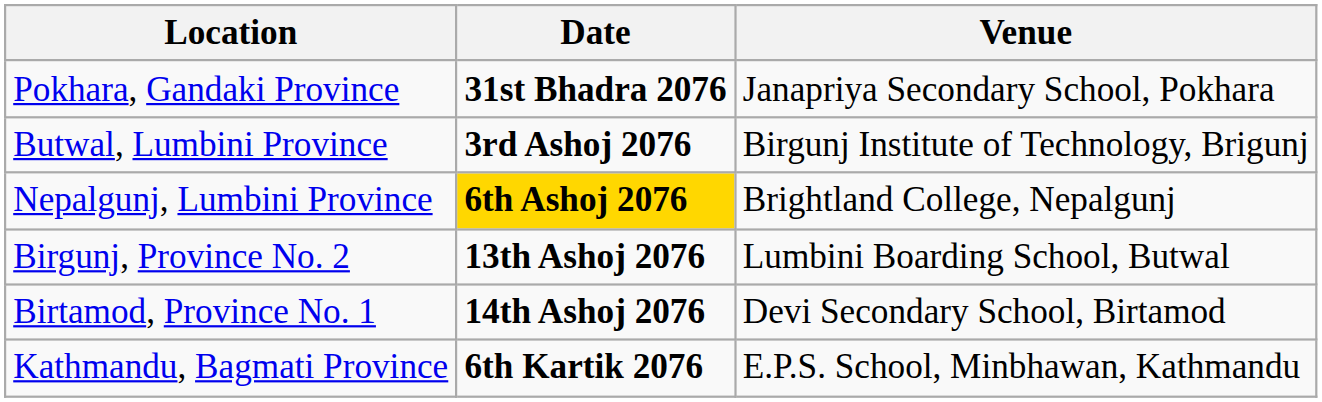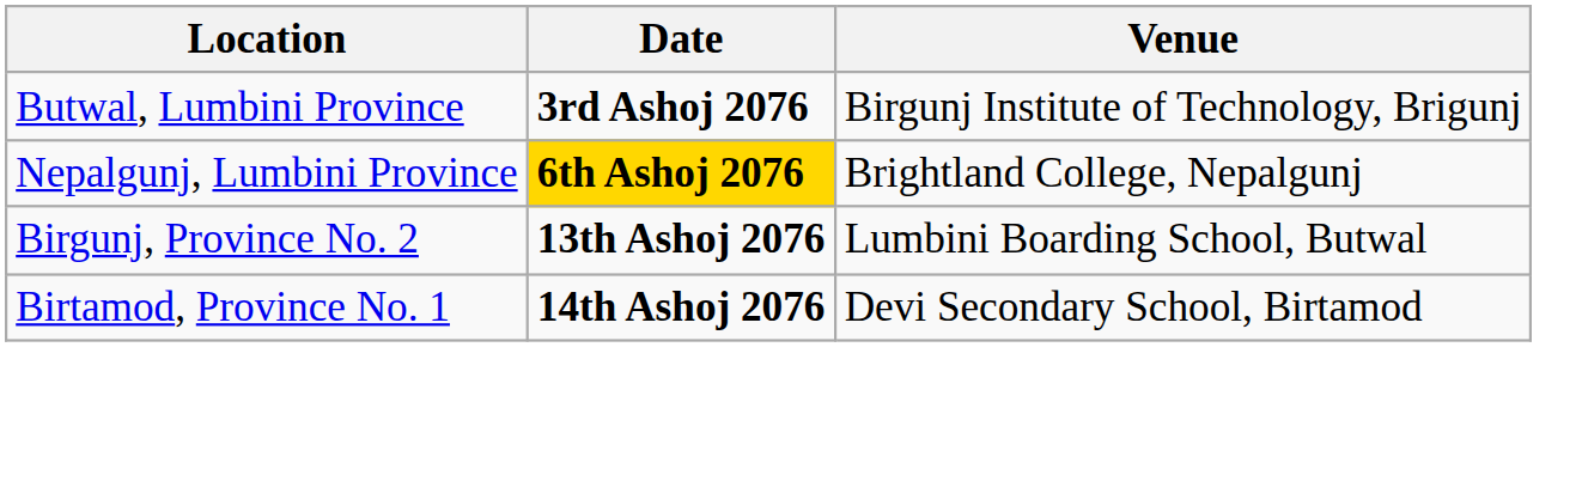 <table class="wikitable">
 <tr>
 <th>Location</th>
 <th>Date</th>
 <th>Venue</th>
-</tr>
-<tr>
-<td><a href='#'>Pokhara</a>, <a href='#'>Gandaki Province</a></td>
-<td><strong>31st Bhadra 2076</strong></td>
-<td>Janapriya Secondary School, Pokhara</td>
 </tr>
 <tr>
 <td><a href='#'>Butwal</a>, <a href='#'>Lumbini Province</a></td>
 <td><strong>3rd Ashoj 2076 </strong></td>
 <td>Birgunj Institute of Technology, Brigunj</td>
 </tr>
 <tr>
 <td><a href='#'>Nepalgunj</a>, <a href='#'>Lumbini Province</a></td>
 <td style="background: gold;"><strong> 6th Ashoj 2076 </strong></td>
 <td>Brightland College, Nepalgunj</td>
 </tr>
 <tr>
 <td><a href='#'>Birgunj</a>, <a href='#'>Province No. 2</a></td>
 <td><strong>13th Ashoj 2076</strong></td>
 <td>Lumbini Boarding School, Butwal</td>
 </tr>
 <tr>
 <td><a href='#'>Birtamod</a>, <a href='#'>Province No. 1</a></td>
 <td><strong>14th Ashoj 2076 </strong></td>
 <td>Devi Secondary School, Birtamod</td>
 </tr>
-<tr>
-<td><a href='#'>Kathmandu</a>, <a href='#'>Bagmati Province</a></td>
-<td><strong>6th Kartik 2076 </strong></td>
-<td>E.P.S. School, Minbhawan, Kathmandu</td>
-</tr>
 </table>
